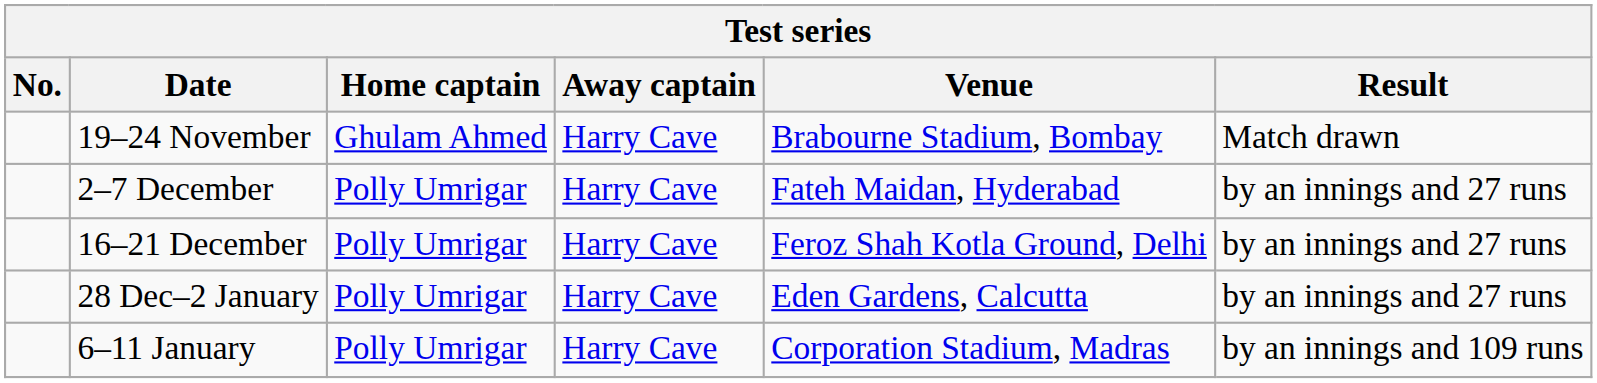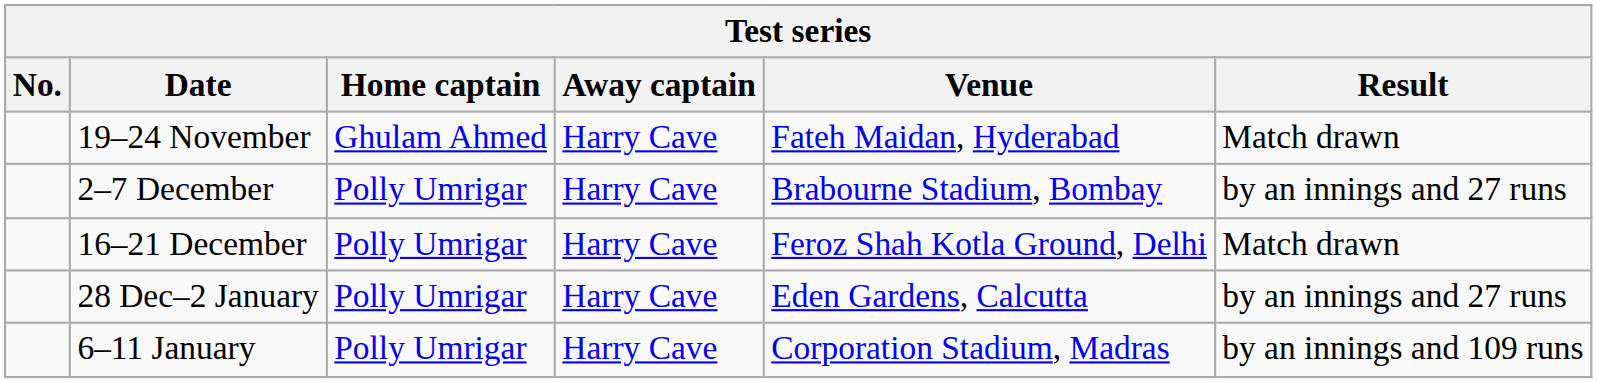 <table class="wikitable">
 <tr>
 <th colspan="9">Test series</th>
 </tr>
 <tr>
 <th>No.</th>
 <th>Date</th>
 <th>Home captain</th>
 <th>Away captain</th>
 <th>Venue</th>
 <th>Result</th>
 </tr>
 <tr>
 <td></td>
 <td>19–24 November</td>
 <td><a href='#'>Ghulam Ahmed</a></td>
 <td><a href='#'>Harry Cave</a></td>
-<td><a href='#'>Brabourne Stadium</a>, <a href='#'>Bombay</a></td>
+<td><a href='#'>Fateh Maidan</a>, <a href='#'>Hyderabad</a></td>
 <td>Match drawn</td>
 </tr>
 <tr>
 <td></td>
 <td>2–7 December</td>
 <td><a href='#'>Polly Umrigar</a></td>
 <td><a href='#'>Harry Cave</a></td>
-<td><a href='#'>Fateh Maidan</a>, <a href='#'>Hyderabad</a></td>
+<td><a href='#'>Brabourne Stadium</a>, <a href='#'>Bombay</a></td>
 <td> by an innings and 27 runs</td>
 </tr>
 <tr>
 <td></td>
 <td>16–21 December</td>
 <td><a href='#'>Polly Umrigar</a></td>
 <td><a href='#'>Harry Cave</a></td>
 <td><a href='#'>Feroz Shah Kotla Ground</a>, <a href='#'>Delhi</a></td>
-<td> by an innings and 27 runs</td>
+<td>Match drawn</td>
 </tr>
 <tr>
 <td></td>
 <td>28 Dec–2 January</td>
 <td><a href='#'>Polly Umrigar</a></td>
 <td><a href='#'>Harry Cave</a></td>
 <td><a href='#'>Eden Gardens</a>, <a href='#'>Calcutta</a></td>
 <td> by an innings and 27 runs</td>
 </tr>
 <tr>
 <td></td>
 <td>6–11 January</td>
 <td><a href='#'>Polly Umrigar</a></td>
 <td><a href='#'>Harry Cave</a></td>
 <td><a href='#'>Corporation Stadium</a>, <a href='#'>Madras</a></td>
 <td> by an innings and 109 runs</td>
 </tr>
 </table>
